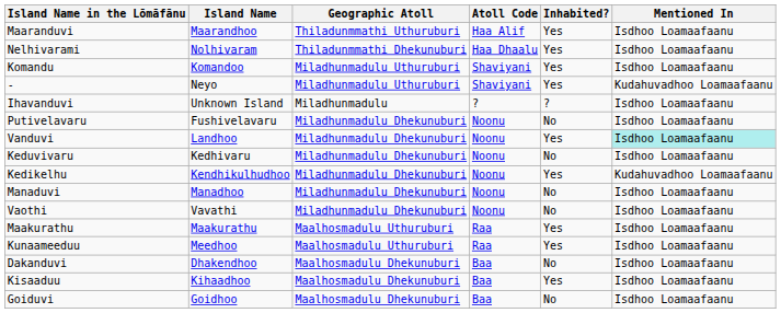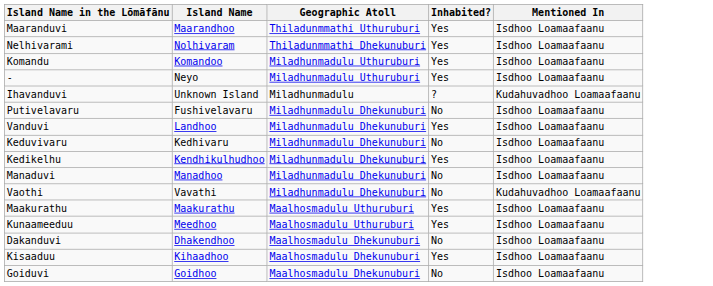 <table class="wikitable">
 <tr>
 <th>Island Name in the Lōmāfānu</th>
 <th>Island Name</th>
 <th>Geographic Atoll</th>
-<th>Atoll Code</th>
 <th>Inhabited?</th>
 <th>Mentioned In</th>
 </tr>
 <tr>
 <td>Maaranduvi</td>
 <td><a href='#'>Maarandhoo</a></td>
 <td><a href='#'>Thiladunmmathi Uthuruburi</a></td>
-<td><a href='#'>Haa Alif</a></td>
 <td>Yes</td>
 <td>Isdhoo Loamaafaanu</td>
 </tr>
 <tr>
 <td>Nelhivarami</td>
 <td><a href='#'>Nolhivaram</a></td>
 <td><a href='#'>Thiladunmmathi Dhekunuburi</a></td>
-<td><a href='#'>Haa Dhaalu</a></td>
 <td>Yes</td>
 <td>Isdhoo Loamaafaanu</td>
 </tr>
 <tr>
 <td>Komandu</td>
 <td><a href='#'>Komandoo</a></td>
 <td><a href='#'>Miladhunmadulu Uthuruburi</a></td>
-<td><a href='#'>Shaviyani</a></td>
 <td>Yes</td>
 <td>Isdhoo Loamaafaanu</td>
 </tr>
 <tr>
 <td>-</td>
 <td>Neyo</td>
 <td><a href='#'>Miladhunmadulu Uthuruburi</a></td>
-<td><a href='#'>Shaviyani</a></td>
 <td>Yes</td>
-<td>Kudahuvadhoo Loamaafaanu</td>
+<td>Isdhoo Loamaafaanu</td>
 </tr>
 <tr>
 <td>Ihavanduvi</td>
 <td>Unknown Island</td>
 <td>Miladhunmadulu</td>
 <td>?</td>
-<td>?</td>
-<td>Isdhoo Loamaafaanu</td>
+<td>Kudahuvadhoo Loamaafaanu</td>
 </tr>
 <tr>
 <td>Putivelavaru</td>
 <td>Fushivelavaru</td>
 <td><a href='#'>Miladhunmadulu Dhekunuburi</a></td>
-<td><a href='#'>Noonu</a></td>
 <td>No</td>
 <td>Isdhoo Loamaafaanu</td>
 </tr>
 <tr>
 <td>Vanduvi</td>
 <td><a href='#'>Landhoo</a></td>
 <td><a href='#'>Miladhunmadulu Dhekunuburi</a></td>
-<td><a href='#'>Noonu</a></td>
 <td>Yes</td>
-<td style="background: paleturquoise;">Isdhoo Loamaafaanu</td>
+<td>Isdhoo Loamaafaanu</td>
 </tr>
 <tr>
 <td>Keduvivaru</td>
 <td>Kedhivaru</td>
 <td><a href='#'>Miladhunmadulu Dhekunuburi</a></td>
-<td><a href='#'>Noonu</a></td>
 <td>No</td>
 <td>Isdhoo Loamaafaanu</td>
 </tr>
 <tr>
 <td>Kedikelhu</td>
 <td><a href='#'>Kendhikulhudhoo</a></td>
 <td><a href='#'>Miladhunmadulu Dhekunuburi</a></td>
-<td><a href='#'>Noonu</a></td>
 <td>Yes</td>
-<td>Kudahuvadhoo Loamaafaanu</td>
+<td>Isdhoo Loamaafaanu</td>
 </tr>
 <tr>
 <td>Manaduvi</td>
 <td><a href='#'>Manadhoo</a></td>
 <td><a href='#'>Miladhunmadulu Dhekunuburi</a></td>
-<td><a href='#'>Noonu</a></td>
 <td>No</td>
 <td>Isdhoo Loamaafaanu</td>
 </tr>
 <tr>
 <td>Vaothi</td>
 <td>Vavathi</td>
 <td><a href='#'>Miladhunmadulu Dhekunuburi</a></td>
-<td><a href='#'>Noonu</a></td>
 <td>No</td>
-<td>Isdhoo Loamaafaanu</td>
+<td>Kudahuvadhoo Loamaafaanu</td>
 </tr>
 <tr>
 <td>Maakurathu</td>
 <td><a href='#'>Maakurathu</a></td>
 <td><a href='#'>Maalhosmadulu Uthuruburi</a></td>
-<td><a href='#'>Raa</a></td>
 <td>Yes</td>
 <td>Isdhoo Loamaafaanu</td>
 </tr>
 <tr>
 <td>Kunaameeduu</td>
 <td><a href='#'>Meedhoo</a></td>
 <td><a href='#'>Maalhosmadulu Uthuruburi</a></td>
-<td><a href='#'>Raa</a></td>
 <td>Yes</td>
 <td>Isdhoo Loamaafaanu</td>
 </tr>
 <tr>
 <td>Dakanduvi</td>
 <td><a href='#'>Dhakendhoo</a></td>
 <td><a href='#'>Maalhosmadulu Dhekunuburi</a></td>
-<td><a href='#'>Baa</a></td>
 <td>No</td>
 <td>Isdhoo Loamaafaanu</td>
 </tr>
 <tr>
 <td>Kisaaduu</td>
 <td><a href='#'>Kihaadhoo</a></td>
 <td><a href='#'>Maalhosmadulu Dhekunuburi</a></td>
-<td><a href='#'>Baa</a></td>
 <td>Yes</td>
 <td>Isdhoo Loamaafaanu</td>
 </tr>
 <tr>
 <td>Goiduvi</td>
 <td><a href='#'>Goidhoo</a></td>
 <td><a href='#'>Maalhosmadulu Dhekunuburi</a></td>
-<td><a href='#'>Baa</a></td>
 <td>No</td>
 <td>Isdhoo Loamaafaanu</td>
 </tr>
 </table>
